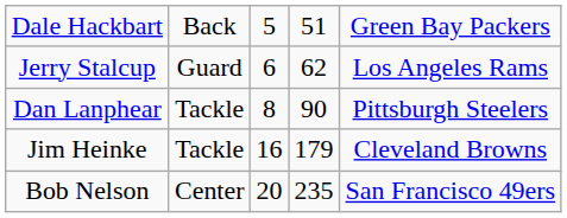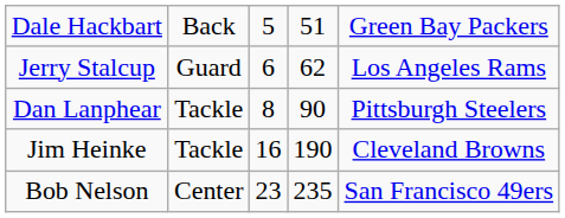 <table class=wikitable style="text-align:center">
 <tr>
 <td><a href='#'>Dale Hackbart</a></td>
 <td>Back</td>
 <td>5</td>
 <td>51</td>
 <td><a href='#'>Green Bay Packers</a></td>
 </tr>
 <tr>
 <td><a href='#'>Jerry Stalcup</a></td>
 <td>Guard</td>
 <td>6</td>
 <td>62</td>
 <td><a href='#'>Los Angeles Rams</a></td>
 </tr>
 <tr>
 <td><a href='#'>Dan Lanphear</a></td>
 <td>Tackle</td>
 <td>8</td>
 <td>90</td>
 <td><a href='#'>Pittsburgh Steelers</a></td>
 </tr>
 <tr>
 <td>Jim Heinke</td>
 <td>Tackle</td>
 <td>16</td>
-<td>179</td>
+<td>190</td>
 <td><a href='#'>Cleveland Browns</a></td>
 </tr>
 <tr>
 <td>Bob Nelson</td>
 <td>Center</td>
-<td>20</td>
+<td>23</td>
 <td>235</td>
 <td><a href='#'>San Francisco 49ers</a></td>
 </tr>
 </table>
